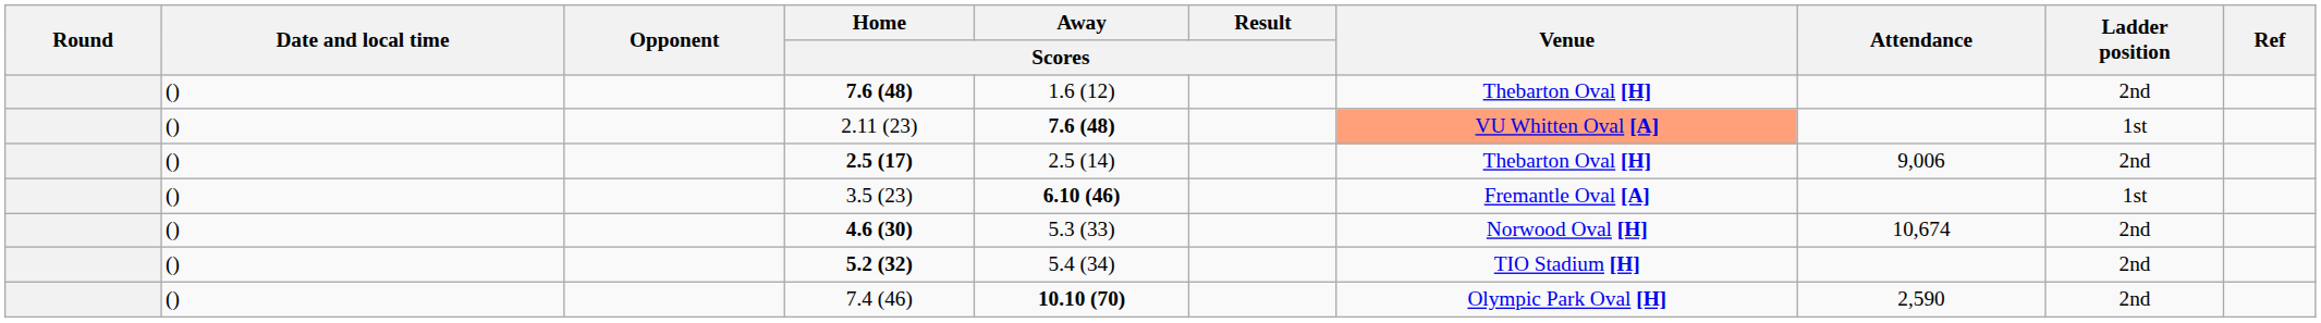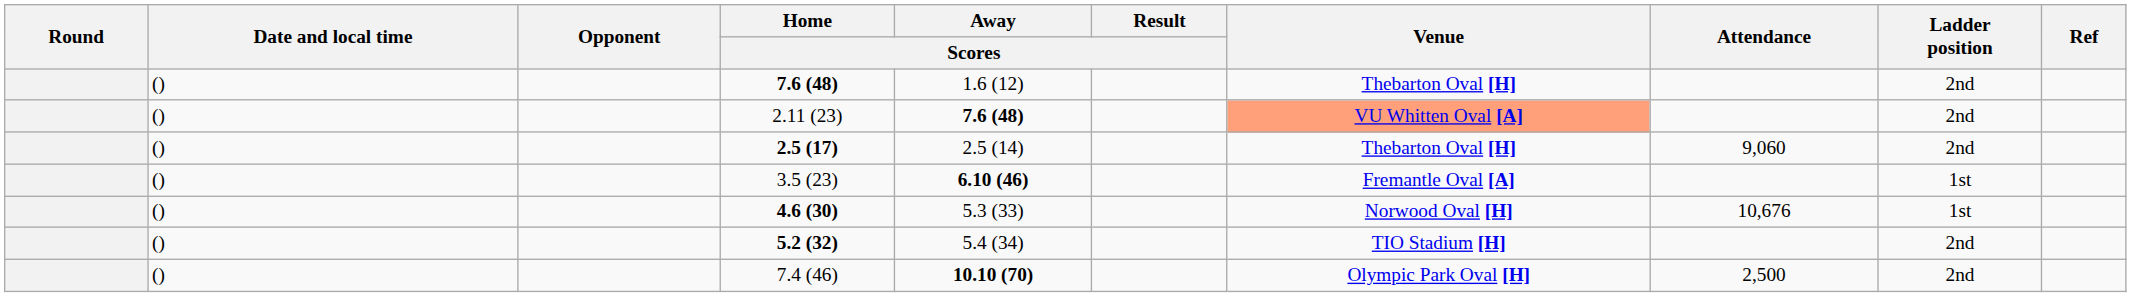 <table class="wikitable plainrowheaders" style="font-size:90%; width:100%; text-align:center;">
 <tr>
 <th scope="col" rowspan="2">Round</th>
 <th scope="col" rowspan="2">Date and local time</th>
 <th scope="col" rowspan="2">Opponent</th>
 <th scope="col">Home</th>
 <th scope="col">Away</th>
 <th scope="col">Result</th>
 <th scope="col" rowspan="2">Venue</th>
 <th scope="col" rowspan="2">Attendance</th>
 <th scope="col" rowspan="2">Ladder<br>position</th>
 <th scope="col" class="unsortable" rowspan=2>Ref</th>
 </tr>
 <tr>
 <th scope="col" colspan="3">Scores</th>
 </tr>
 <tr>
 <th scope="row"></th>
 <td align=left> ()</td>
 <td align=left></td>
 <td><strong>7.6 (48)</strong></td>
 <td>1.6 (12)</td>
 <td></td>
 <td><a href='#'>Thebarton Oval</a> <a href='#'><strong>[H]</strong></a></td>
 <td></td>
 <td>2nd </td>
 <td></td>
 </tr>
 <tr>
 <th scope="row"></th>
 <td align=left> ()</td>
 <td align=left></td>
 <td>2.11 (23)</td>
 <td><strong>7.6 (48)</strong></td>
 <td></td>
 <td style="background: lightsalmon;"><a href='#'>VU Whitten Oval</a> <a href='#'><strong>[A]</strong></a></td>
 <td></td>
-<td>1st </td>
+<td>2nd </td>
 <td></td>
 </tr>
 <tr>
 <th scope="row"></th>
 <td align=left> ()</td>
 <td align=left></td>
 <td><strong>2.5 (17)</strong></td>
 <td>2.5 (14)</td>
 <td></td>
 <td><a href='#'>Thebarton Oval</a> <a href='#'><strong>[H]</strong></a></td>
-<td>9,006</td>
+<td>9,060</td>
 <td>2nd </td>
 <td></td>
 </tr>
 <tr>
 <th scope="row"></th>
 <td align=left> ()</td>
 <td align=left></td>
 <td>3.5 (23)</td>
 <td><strong>6.10 (46)</strong></td>
 <td></td>
 <td><a href='#'>Fremantle Oval</a> <a href='#'><strong>[A]</strong></a></td>
 <td></td>
 <td>1st </td>
 <td></td>
 </tr>
 <tr>
 <th scope="row"></th>
 <td align=left> ()</td>
 <td align=left></td>
 <td><strong>4.6 (30)</strong></td>
 <td>5.3 (33)</td>
 <td></td>
 <td><a href='#'>Norwood Oval</a> <a href='#'><strong>[H]</strong></a></td>
-<td>10,674</td>
-<td>2nd </td>
+<td>10,676</td>
+<td>1st </td>
 <td></td>
 </tr>
 <tr>
 <th scope="row"></th>
 <td align=left> ()</td>
 <td align=left></td>
 <td><strong>5.2 (32)</strong></td>
 <td>5.4 (34)</td>
 <td></td>
 <td><a href='#'>TIO Stadium</a> <a href='#'><strong>[H]</strong></a></td>
 <td></td>
 <td>2nd </td>
 <td></td>
 </tr>
 <tr>
 <th scope="row"></th>
 <td align=left> ()</td>
 <td align=left></td>
 <td>7.4 (46)</td>
 <td><strong>10.10 (70)</strong></td>
 <td></td>
 <td><a href='#'>Olympic Park Oval</a> <a href='#'><strong>[H]</strong></a></td>
-<td>2,590</td>
+<td>2,500</td>
 <td>2nd </td>
 <td></td>
 </tr>
 </table>
